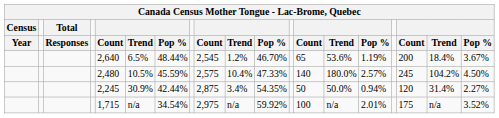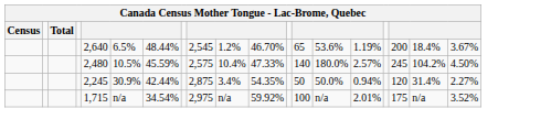 <table class="wikitable">
 <tr>
 <th colspan="19">Canada Census Mother Tongue - Lac-Brome, Quebec</th>
 </tr>
 <tr>
 <th>Census</th>
 <td></td>
 <th>Total</th>
 <td colspan="1"></td>
 <th colspan="3"></th>
 <td colspan="1"></td>
 <th colspan="3"></th>
 <td colspan="1"></td>
 <th colspan="3"></th>
 <td colspan="1"></td>
 <th colspan="3"></th>
-</tr>
-<tr>
-<th>Year</th>
-<td></td>
-<th>Responses</th>
-<td></td>
-<th>Count</th>
-<th>Trend</th>
-<th>Pop %</th>
-<td></td>
-<th>Count</th>
-<th>Trend</th>
-<th>Pop %</th>
-<td></td>
-<th>Count</th>
-<th>Trend</th>
-<th>Pop %</th>
-<td></td>
-<th>Count</th>
-<th>Trend</th>
-<th>Pop %</th>
 </tr>
 <tr>
 <td></td>
 <td></td>
 <td></td>
 <td></td>
 <td>2,640</td>
 <td> 6.5%</td>
 <td>48.44%</td>
 <td></td>
 <td>2,545</td>
 <td> 1.2%</td>
 <td>46.70%</td>
 <td></td>
 <td>65</td>
 <td> 53.6%</td>
 <td>1.19%</td>
 <td></td>
 <td>200</td>
 <td> 18.4%</td>
 <td>3.67%</td>
 </tr>
 <tr>
 <td></td>
 <td></td>
 <td></td>
 <td></td>
 <td>2,480</td>
 <td> 10.5%</td>
 <td>45.59%</td>
 <td></td>
 <td>2,575</td>
 <td> 10.4%</td>
 <td>47.33%</td>
 <td></td>
 <td>140</td>
 <td> 180.0%</td>
 <td>2.57%</td>
 <td></td>
 <td>245</td>
 <td> 104.2%</td>
 <td>4.50%</td>
 </tr>
 <tr>
 <td></td>
 <td></td>
 <td></td>
 <td></td>
 <td>2,245</td>
 <td> 30.9%</td>
 <td>42.44%</td>
 <td></td>
 <td>2,875</td>
 <td> 3.4%</td>
 <td>54.35%</td>
 <td></td>
 <td>50</td>
 <td> 50.0%</td>
 <td>0.94%</td>
 <td></td>
 <td>120</td>
 <td> 31.4%</td>
 <td>2.27%</td>
 </tr>
 <tr>
 <td></td>
 <td></td>
 <td></td>
 <td></td>
 <td>1,715</td>
 <td>n/a</td>
 <td>34.54%</td>
 <td></td>
 <td>2,975</td>
 <td>n/a</td>
 <td>59.92%</td>
 <td></td>
 <td>100</td>
 <td>n/a</td>
 <td>2.01%</td>
 <td></td>
 <td>175</td>
 <td>n/a</td>
 <td>3.52%</td>
 </tr>
 </table>
